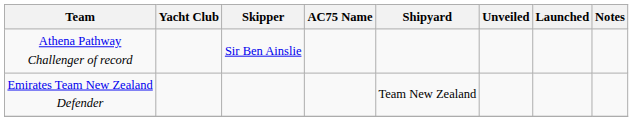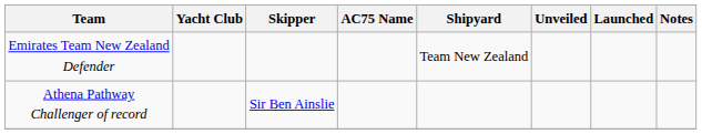 <table class="wikitable" style="font-size:10pt;line-height:1.5;text-align: center;">
 <tr>
 <th>Team</th>
 <th>Yacht Club</th>
 <th>Skipper</th>
 <th>AC75 Name</th>
 <th>Shipyard</th>
 <th>Unveiled</th>
 <th>Launched</th>
 <th>Notes</th>
 </tr>
 <tr>
+<td> <a href='#'>Emirates Team New Zealand</a><br><em>Defender</em></td>
+<td></td>
+<td></td>
+<td></td>
+<td>Team New Zealand</td>
+<td></td>
+<td></td>
+<td></td>
+</tr>
+<tr>
 <td> <a href='#'>Athena Pathway</a><br><em>Challenger of record</em></td>
 <td></td>
 <td> <a href='#'>Sir Ben Ainslie</a></td>
 <td></td>
 <td></td>
 <td></td>
 <td></td>
 <td></td>
 </tr>
 <tr>
-<td> <a href='#'>Emirates Team New Zealand</a><br><em>Defender</em></td>
-<td></td>
-<td></td>
-<td></td>
-<td>Team New Zealand</td>
-<td></td>
-<td></td>
-<td></td>
-</tr>
-<tr>
 </tr>
 </table>
